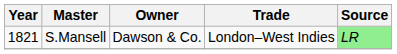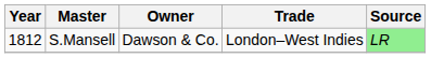 <table class=" wikitable">
 <tr>
 <th>Year</th>
 <th>Master</th>
 <th>Owner</th>
 <th>Trade</th>
 <th>Source</th>
 </tr>
 <tr>
-<td>1821</td>
+<td>1812</td>
 <td>S.Mansell</td>
 <td>Dawson & Co.</td>
 <td>London–West Indies</td>
 <td style="background: lightgreen;"><em>LR</em></td>
 </tr>
 <tr>
 </tr>
 </table>
